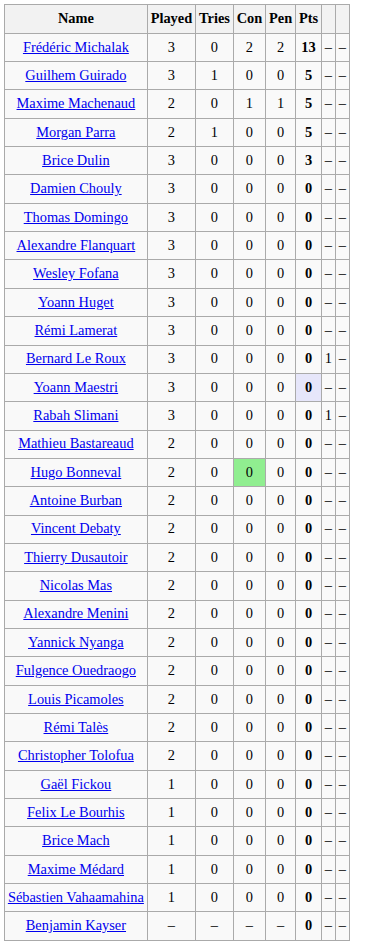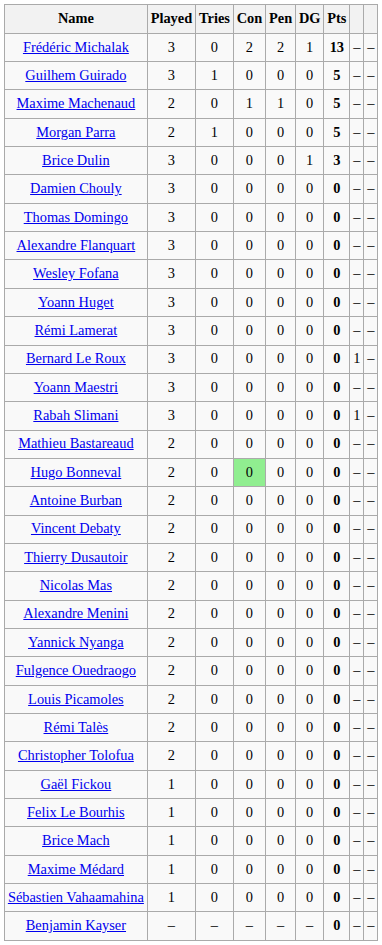 <table class="wikitable" style="font-size:90%;border:0;text-align:center;line-height:150%">
 <tr>
 <th>Name</th>
 <th>Played</th>
 <th>Tries</th>
 <th>Con</th>
 <th>Pen</th>
+<th>DG</th>
 <th>Pts</th>
 <th></th>
 <th></th>
 </tr>
 <tr>
 <td><a href='#'>Frédéric Michalak</a></td>
 <td>3</td>
 <td>0</td>
 <td>2</td>
 <td>2</td>
+<td>1</td>
 <td><strong>13</strong></td>
 <td>–</td>
 <td>–</td>
 </tr>
 <tr>
 <td><a href='#'>Guilhem Guirado</a></td>
 <td>3</td>
 <td>1</td>
+<td>0</td>
 <td>0</td>
 <td>0</td>
 <td><strong>5</strong></td>
 <td>–</td>
 <td>–</td>
 </tr>
 <tr>
 <td><a href='#'>Maxime Machenaud</a></td>
 <td>2</td>
 <td>0</td>
 <td>1</td>
 <td>1</td>
+<td>0</td>
 <td><strong>5</strong></td>
 <td>–</td>
 <td>–</td>
 </tr>
 <tr>
 <td><a href='#'>Morgan Parra</a></td>
 <td>2</td>
 <td>1</td>
+<td>0</td>
 <td>0</td>
 <td>0</td>
 <td><strong>5</strong></td>
 <td>–</td>
 <td>–</td>
 </tr>
 <tr>
 <td><a href='#'>Brice Dulin</a></td>
 <td>3</td>
 <td>0</td>
 <td>0</td>
 <td>0</td>
+<td>1</td>
 <td><strong>3</strong></td>
 <td>–</td>
 <td>–</td>
 </tr>
 <tr>
 <td><a href='#'>Damien Chouly</a></td>
 <td>3</td>
+<td>0</td>
 <td>0</td>
 <td>0</td>
 <td>0</td>
 <td><strong>0</strong></td>
 <td>–</td>
 <td>–</td>
 </tr>
 <tr>
 <td><a href='#'>Thomas Domingo</a></td>
 <td>3</td>
 <td>0</td>
 <td>0</td>
 <td>0</td>
+<td>0</td>
 <td><strong>0</strong></td>
 <td>–</td>
 <td>–</td>
 </tr>
 <tr>
 <td><a href='#'>Alexandre Flanquart</a></td>
 <td>3</td>
+<td>0</td>
 <td>0</td>
 <td>0</td>
 <td>0</td>
 <td><strong>0</strong></td>
 <td>–</td>
 <td>–</td>
 </tr>
 <tr>
 <td><a href='#'>Wesley Fofana</a></td>
 <td>3</td>
 <td>0</td>
 <td>0</td>
 <td>0</td>
+<td>0</td>
 <td><strong>0</strong></td>
 <td>–</td>
 <td>–</td>
 </tr>
 <tr>
 <td><a href='#'>Yoann Huget</a></td>
 <td>3</td>
+<td>0</td>
 <td>0</td>
 <td>0</td>
 <td>0</td>
 <td><strong>0</strong></td>
 <td>–</td>
 <td>–</td>
 </tr>
 <tr>
 <td><a href='#'>Rémi Lamerat</a></td>
 <td>3</td>
 <td>0</td>
 <td>0</td>
 <td>0</td>
+<td>0</td>
 <td><strong>0</strong></td>
 <td>–</td>
 <td>–</td>
 </tr>
 <tr>
 <td><a href='#'>Bernard Le Roux</a></td>
 <td>3</td>
+<td>0</td>
 <td>0</td>
 <td>0</td>
 <td>0</td>
 <td><strong>0</strong></td>
 <td>1</td>
 <td>–</td>
 </tr>
 <tr>
 <td><a href='#'>Yoann Maestri</a></td>
 <td>3</td>
 <td>0</td>
 <td>0</td>
 <td>0</td>
-<td style="background: lavender;"><strong>0</strong></td>
+<td>0</td>
+<td><strong>0</strong></td>
 <td>–</td>
 <td>–</td>
 </tr>
 <tr>
 <td><a href='#'>Rabah Slimani</a></td>
 <td>3</td>
+<td>0</td>
 <td>0</td>
 <td>0</td>
 <td>0</td>
 <td><strong>0</strong></td>
 <td>1</td>
 <td>–</td>
 </tr>
 <tr>
 <td><a href='#'>Mathieu Bastareaud</a></td>
 <td>2</td>
 <td>0</td>
 <td>0</td>
 <td>0</td>
+<td>0</td>
 <td><strong>0</strong></td>
 <td>–</td>
 <td>–</td>
 </tr>
 <tr>
 <td><a href='#'>Hugo Bonneval</a></td>
 <td>2</td>
 <td>0</td>
 <td style="background: lightgreen;">0</td>
 <td>0</td>
+<td>0</td>
 <td><strong>0</strong></td>
 <td>–</td>
 <td>–</td>
 </tr>
 <tr>
 <td><a href='#'>Antoine Burban</a></td>
 <td>2</td>
+<td>0</td>
 <td>0</td>
 <td>0</td>
 <td>0</td>
 <td><strong>0</strong></td>
 <td>–</td>
 <td>–</td>
 </tr>
 <tr>
 <td><a href='#'>Vincent Debaty</a></td>
 <td>2</td>
 <td>0</td>
 <td>0</td>
 <td>0</td>
+<td>0</td>
 <td><strong>0</strong></td>
 <td>–</td>
 <td>–</td>
 </tr>
 <tr>
 <td><a href='#'>Thierry Dusautoir</a></td>
 <td>2</td>
+<td>0</td>
 <td>0</td>
 <td>0</td>
 <td>0</td>
 <td><strong>0</strong></td>
 <td>–</td>
 <td>–</td>
 </tr>
 <tr>
 <td><a href='#'>Nicolas Mas</a></td>
 <td>2</td>
 <td>0</td>
 <td>0</td>
 <td>0</td>
+<td>0</td>
 <td><strong>0</strong></td>
 <td>–</td>
 <td>–</td>
 </tr>
 <tr>
 <td><a href='#'>Alexandre Menini</a></td>
 <td>2</td>
+<td>0</td>
 <td>0</td>
 <td>0</td>
 <td>0</td>
 <td><strong>0</strong></td>
 <td>–</td>
 <td>–</td>
 </tr>
 <tr>
 <td><a href='#'>Yannick Nyanga</a></td>
 <td>2</td>
 <td>0</td>
 <td>0</td>
 <td>0</td>
+<td>0</td>
 <td><strong>0</strong></td>
 <td>–</td>
 <td>–</td>
 </tr>
 <tr>
 <td><a href='#'>Fulgence Ouedraogo</a></td>
 <td>2</td>
+<td>0</td>
 <td>0</td>
 <td>0</td>
 <td>0</td>
 <td><strong>0</strong></td>
 <td>–</td>
 <td>–</td>
 </tr>
 <tr>
 <td><a href='#'>Louis Picamoles</a></td>
 <td>2</td>
 <td>0</td>
 <td>0</td>
 <td>0</td>
+<td>0</td>
 <td><strong>0</strong></td>
 <td>–</td>
 <td>–</td>
 </tr>
 <tr>
 <td><a href='#'>Rémi Talès</a></td>
 <td>2</td>
+<td>0</td>
 <td>0</td>
 <td>0</td>
 <td>0</td>
 <td><strong>0</strong></td>
 <td>–</td>
 <td>–</td>
 </tr>
 <tr>
 <td><a href='#'>Christopher Tolofua</a></td>
 <td>2</td>
 <td>0</td>
 <td>0</td>
 <td>0</td>
+<td>0</td>
 <td><strong>0</strong></td>
 <td>–</td>
 <td>–</td>
 </tr>
 <tr>
 <td><a href='#'>Gaël Fickou</a></td>
 <td>1</td>
+<td>0</td>
 <td>0</td>
 <td>0</td>
 <td>0</td>
 <td><strong>0</strong></td>
 <td>–</td>
 <td>–</td>
 </tr>
 <tr>
 <td><a href='#'>Felix Le Bourhis</a></td>
 <td>1</td>
 <td>0</td>
 <td>0</td>
 <td>0</td>
+<td>0</td>
 <td><strong>0</strong></td>
 <td>–</td>
 <td>–</td>
 </tr>
 <tr>
 <td><a href='#'>Brice Mach</a></td>
 <td>1</td>
+<td>0</td>
 <td>0</td>
 <td>0</td>
 <td>0</td>
 <td><strong>0</strong></td>
 <td>–</td>
 <td>–</td>
 </tr>
 <tr>
 <td><a href='#'>Maxime Médard</a></td>
 <td>1</td>
 <td>0</td>
 <td>0</td>
 <td>0</td>
+<td>0</td>
 <td><strong>0</strong></td>
 <td>–</td>
 <td>–</td>
 </tr>
 <tr>
 <td><a href='#'>Sébastien Vahaamahina</a></td>
 <td>1</td>
+<td>0</td>
 <td>0</td>
 <td>0</td>
 <td>0</td>
 <td><strong>0</strong></td>
 <td>–</td>
 <td>–</td>
 </tr>
 <tr>
 <td><a href='#'>Benjamin Kayser</a></td>
 <td>–</td>
 <td>–</td>
 <td>–</td>
 <td>–</td>
+<td>–</td>
 <td><strong>0</strong></td>
 <td>–</td>
 <td>–</td>
 </tr>
 </table>
